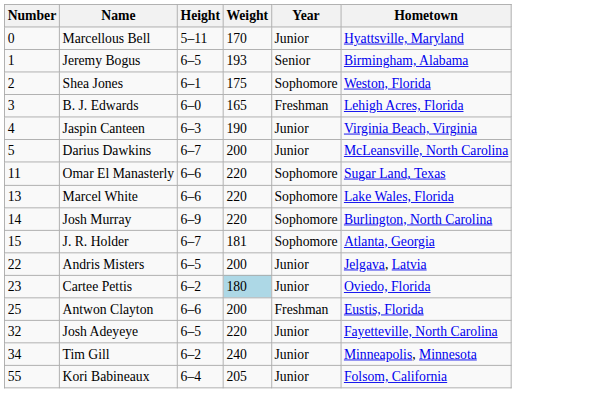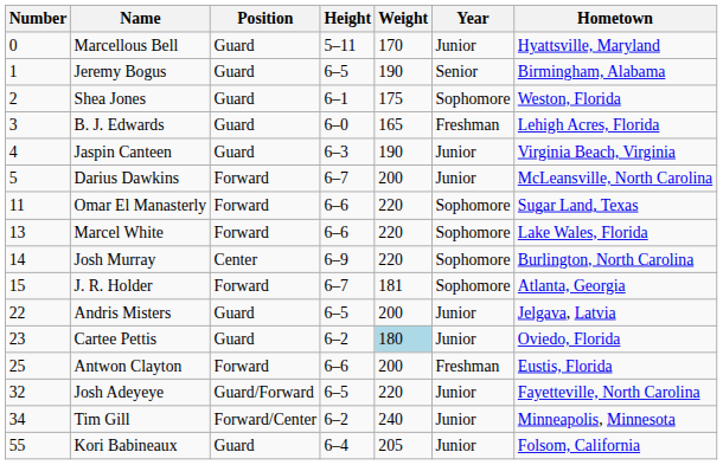 <table class="wikitable sortable" style="font-size: 95%;">
 <tr>
 <th>Number</th>
 <th>Name</th>
+<th>Position</th>
 <th>Height</th>
 <th>Weight</th>
 <th>Year</th>
 <th>Hometown</th>
 </tr>
 <tr>
 <td>0</td>
 <td>Marcellous Bell</td>
+<td>Guard</td>
 <td>5–11</td>
 <td>170</td>
 <td>Junior</td>
 <td><a href='#'>Hyattsville, Maryland</a></td>
 </tr>
 <tr>
 <td>1</td>
 <td>Jeremy Bogus</td>
+<td>Guard</td>
 <td>6–5</td>
-<td>193</td>
+<td>190</td>
 <td>Senior</td>
 <td><a href='#'>Birmingham, Alabama</a></td>
 </tr>
 <tr>
 <td>2</td>
 <td>Shea Jones</td>
+<td>Guard</td>
 <td>6–1</td>
 <td>175</td>
 <td>Sophomore</td>
 <td><a href='#'>Weston, Florida</a></td>
 </tr>
 <tr>
 <td>3</td>
 <td>B. J. Edwards</td>
+<td>Guard</td>
 <td>6–0</td>
 <td>165</td>
 <td>Freshman</td>
 <td><a href='#'>Lehigh Acres, Florida</a></td>
 </tr>
 <tr>
 <td>4</td>
 <td>Jaspin Canteen</td>
+<td>Guard</td>
 <td>6–3</td>
 <td>190</td>
 <td>Junior</td>
 <td><a href='#'>Virginia Beach, Virginia</a></td>
 </tr>
 <tr>
 <td>5</td>
 <td>Darius Dawkins</td>
+<td>Forward</td>
 <td>6–7</td>
 <td>200</td>
 <td>Junior</td>
 <td><a href='#'>McLeansville, North Carolina</a></td>
 </tr>
 <tr>
 <td>11</td>
 <td>Omar El Manasterly</td>
+<td>Forward</td>
 <td>6–6</td>
 <td>220</td>
 <td>Sophomore</td>
 <td><a href='#'>Sugar Land, Texas</a></td>
 </tr>
 <tr>
 <td>13</td>
 <td>Marcel White</td>
+<td>Forward</td>
 <td>6–6</td>
 <td>220</td>
 <td>Sophomore</td>
 <td><a href='#'>Lake Wales, Florida</a></td>
 </tr>
 <tr>
 <td>14</td>
 <td>Josh Murray</td>
+<td>Center</td>
 <td>6–9</td>
 <td>220</td>
 <td>Sophomore</td>
 <td><a href='#'>Burlington, North Carolina</a></td>
 </tr>
 <tr>
 <td>15</td>
 <td>J. R. Holder</td>
+<td>Forward</td>
 <td>6–7</td>
 <td>181</td>
 <td>Sophomore</td>
 <td><a href='#'>Atlanta, Georgia</a></td>
 </tr>
 <tr>
 <td>22</td>
 <td>Andris Misters</td>
+<td>Guard</td>
 <td>6–5</td>
 <td>200</td>
 <td>Junior</td>
 <td><a href='#'>Jelgava</a>, <a href='#'>Latvia</a></td>
 </tr>
 <tr>
 <td>23</td>
 <td>Cartee Pettis</td>
+<td>Guard</td>
 <td>6–2</td>
 <td style="background: lightblue;">180</td>
 <td>Junior</td>
 <td><a href='#'>Oviedo, Florida</a></td>
 </tr>
 <tr>
 <td>25</td>
 <td>Antwon Clayton</td>
+<td>Forward</td>
 <td>6–6</td>
 <td>200</td>
 <td>Freshman</td>
 <td><a href='#'>Eustis, Florida</a></td>
 </tr>
 <tr>
 <td>32</td>
 <td>Josh Adeyeye</td>
+<td>Guard/Forward</td>
 <td>6–5</td>
 <td>220</td>
 <td>Junior</td>
 <td><a href='#'>Fayetteville, North Carolina</a></td>
 </tr>
 <tr>
 <td>34</td>
 <td>Tim Gill</td>
+<td>Forward/Center</td>
 <td>6–2</td>
 <td>240</td>
 <td>Junior</td>
 <td><a href='#'>Minneapolis</a>, <a href='#'>Minnesota</a></td>
 </tr>
 <tr>
 <td>55</td>
 <td>Kori Babineaux</td>
+<td>Guard</td>
 <td>6–4</td>
 <td>205</td>
 <td>Junior</td>
 <td><a href='#'>Folsom, California</a></td>
 </tr>
 </table>
